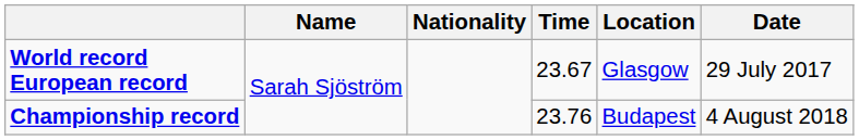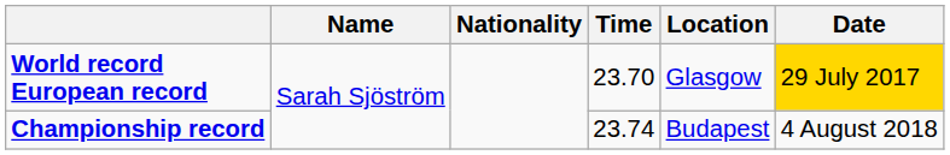 <table class=wikitable>
 <tr>
 <th></th>
 <th>Name</th>
 <th>Nationality</th>
 <th>Time</th>
 <th>Location</th>
 <th>Date</th>
 </tr>
 <tr>
 <td><strong><a href='#'>World record</a><br><a href='#'>European record</a></strong></td>
 <td rowspan=2><a href='#'>Sarah Sjöström</a></td>
 <td rowspan=2></td>
-<td>23.67</td>
+<td>23.70</td>
 <td><a href='#'>Glasgow</a></td>
-<td>29 July 2017</td>
+<td style="background: gold;">29 July 2017</td>
 </tr>
 <tr>
 <td><strong><a href='#'>Championship record</a></strong></td>
-<td>23.76</td>
+<td>23.74</td>
 <td><a href='#'>Budapest</a></td>
 <td>4 August 2018</td>
 </tr>
 </table>
